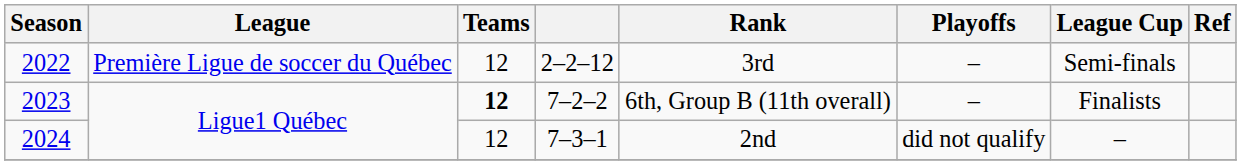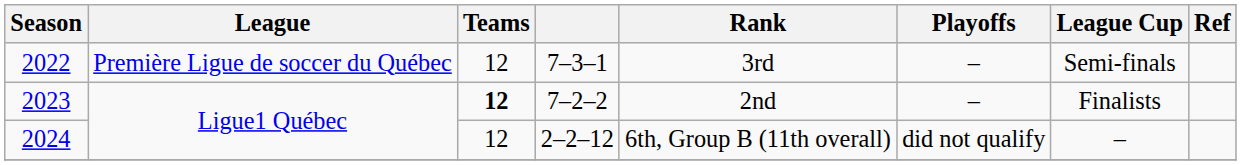 <table class="wikitable" style="text-align: center;">
 <tr>
 <th>Season</th>
 <th>League</th>
 <th>Teams</th>
 <th></th>
 <th>Rank</th>
 <th>Playoffs</th>
 <th>League Cup</th>
 <th>Ref</th>
 </tr>
 <tr>
 <td><a href='#'>2022</a></td>
 <td><a href='#'>Première Ligue de soccer du Québec</a></td>
 <td>12</td>
-<td>2–2–12</td>
+<td>7–3–1</td>
 <td>3rd</td>
 <td>–</td>
 <td>Semi-finals</td>
 <td></td>
 </tr>
 <tr>
 <td><a href='#'>2023</a></td>
 <td rowspan="2"><a href='#'>Ligue1 Québec</a></td>
 <td><strong>12</strong></td>
 <td>7–2–2</td>
-<td>6th, Group B (11th overall)</td>
+<td>2nd</td>
 <td>–</td>
 <td>Finalists</td>
 <td></td>
 </tr>
 <tr>
 <td><a href='#'>2024</a></td>
 <td>12</td>
-<td>7–3–1</td>
-<td>2nd</td>
+<td>2–2–12</td>
+<td>6th, Group B (11th overall)</td>
 <td>did not qualify</td>
 <td>–</td>
 <td></td>
 </tr>
 <tr>
 </tr>
 </table>
